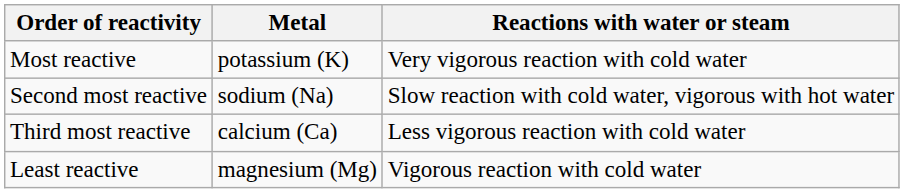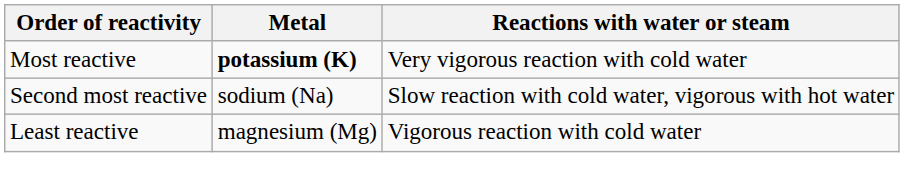 <table class="wikitable">
 <tr>
 <th>Order of reactivity</th>
 <th>Metal</th>
 <th>Reactions with water or steam</th>
 </tr>
 <tr>
 <td>Most reactive</td>
-<td>potassium (K)</td>
+<td><strong>potassium (K)</strong></td>
 <td>Very vigorous reaction with cold water</td>
 </tr>
 <tr>
 <td>Second most reactive</td>
 <td>sodium (Na)</td>
 <td>Slow reaction with cold water, vigorous with hot water</td>
 </tr>
 <tr>
-<td>Third most reactive</td>
-<td>calcium (Ca)</td>
-<td>Less vigorous reaction with cold water</td>
-</tr>
-<tr>
 <td>Least reactive</td>
 <td>magnesium (Mg)</td>
 <td>Vigorous reaction with cold water</td>
 </tr>
 </table>
